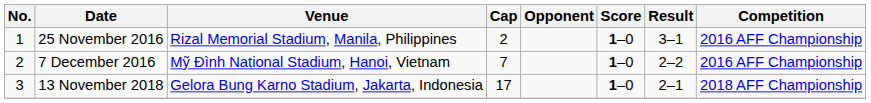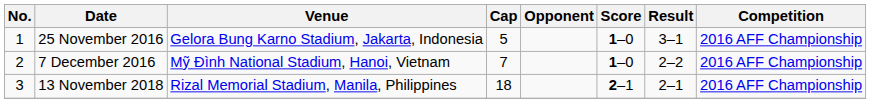 <table class="wikitable sortable">
 <tr>
 <th scope=col>No.</th>
 <th scope=col>Date</th>
 <th scope=col>Venue</th>
 <th scope=col>Cap</th>
 <th scope=col>Opponent</th>
 <th scope=col>Score</th>
 <th scope=col>Result</th>
 <th scope=col>Competition</th>
 </tr>
 <tr>
 <td align=center>1</td>
 <td>25 November 2016</td>
-<td><a href='#'>Rizal Memorial Stadium</a>, <a href='#'>Manila</a>, Philippines</td>
-<td align=center>2</td>
+<td><a href='#'>Gelora Bung Karno Stadium</a>, <a href='#'>Jakarta</a>, Indonesia</td>
+<td align=center>5</td>
 <td></td>
 <td align=center><strong>1</strong>–0</td>
 <td align=center>3–1</td>
 <td><a href='#'>2016 AFF Championship</a></td>
 </tr>
 <tr>
 <td align=center>2</td>
 <td>7 December 2016</td>
 <td><a href='#'>Mỹ Đình National Stadium</a>, <a href='#'>Hanoi</a>, Vietnam</td>
 <td align=center>7</td>
 <td></td>
 <td align=center><strong>1</strong>–0</td>
 <td align=center>2–2 </td>
 <td><a href='#'>2016 AFF Championship</a></td>
 </tr>
 <tr>
 <td align=center>3</td>
 <td>13 November 2018</td>
-<td><a href='#'>Gelora Bung Karno Stadium</a>, <a href='#'>Jakarta</a>, Indonesia</td>
-<td align=center>17</td>
+<td><a href='#'>Rizal Memorial Stadium</a>, <a href='#'>Manila</a>, Philippines</td>
+<td align=center>18</td>
 <td></td>
-<td align=center><strong>1</strong>–0</td>
+<td align=center><strong>2</strong>–1</td>
 <td align=center>2–1</td>
-<td><a href='#'>2018 AFF Championship</a></td>
+<td><a href='#'>2016 AFF Championship</a></td>
 </tr>
 <tr>
 </tr>
 </table>
